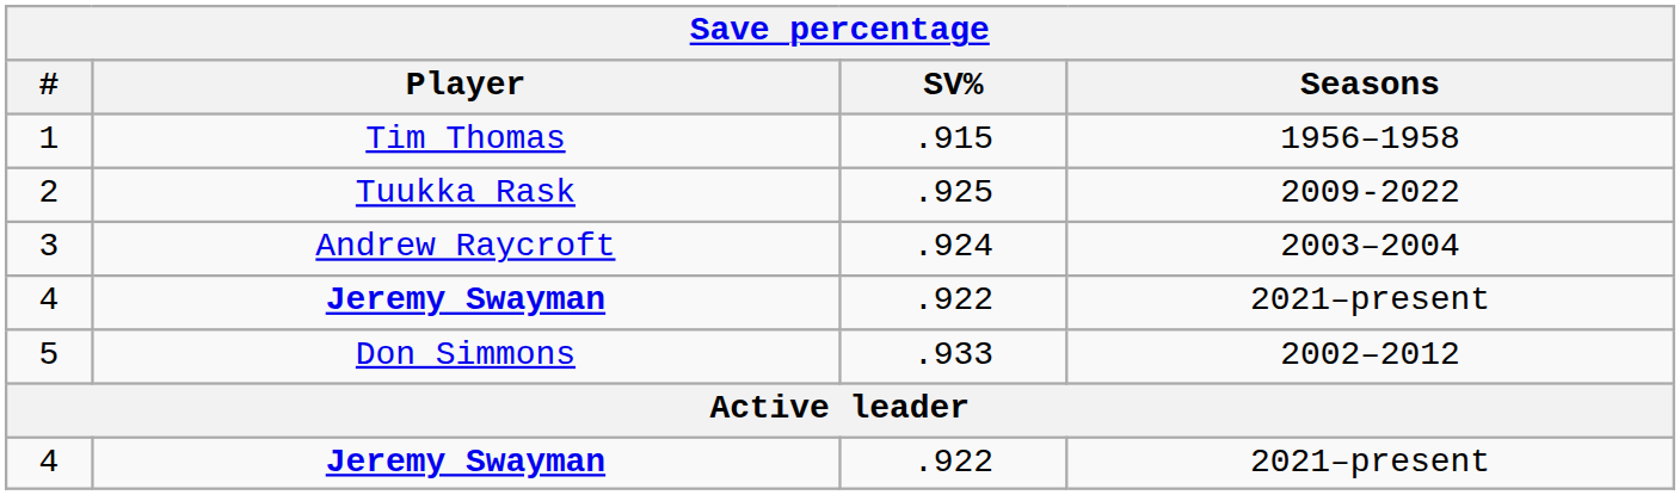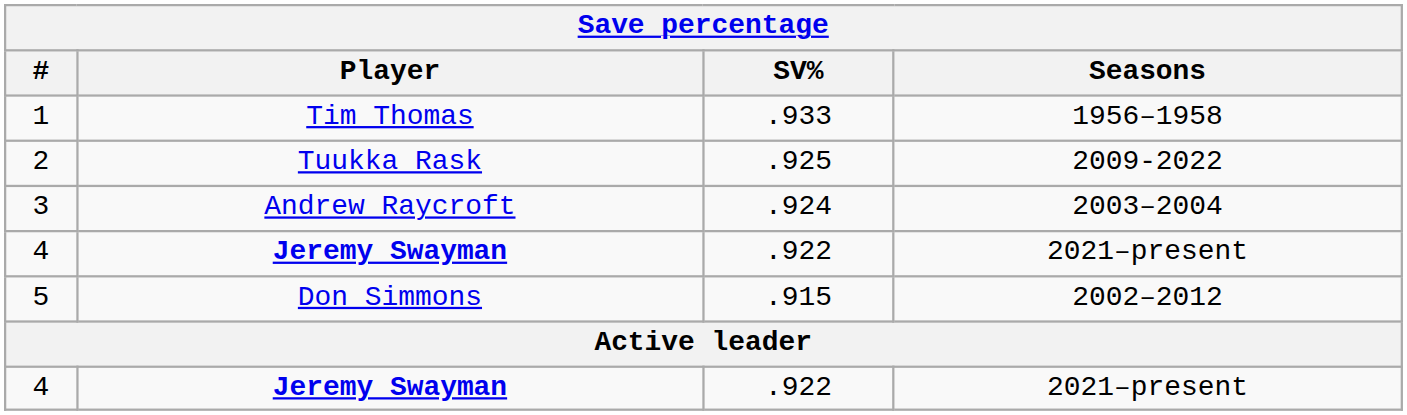 <table class="wikitable" style="text-align: center; font-size: 95%" width="70%">
 <tr>
 <th colspan="4"><a href='#'>Save percentage</a></th>
 </tr>
 <tr>
 <th>#</th>
 <th>Player</th>
 <th>SV%</th>
 <th>Seasons</th>
 </tr>
 <tr>
 <td>1</td>
 <td><a href='#'>Tim Thomas</a></td>
-<td>.915</td>
+<td>.933</td>
 <td>1956–1958</td>
 </tr>
 <tr>
 <td>2</td>
 <td><a href='#'>Tuukka Rask</a></td>
 <td>.925</td>
 <td>2009-2022</td>
 </tr>
 <tr>
 <td>3</td>
 <td><a href='#'>Andrew Raycroft</a></td>
 <td>.924</td>
 <td>2003–2004</td>
 </tr>
 <tr>
 <td>4</td>
 <td><strong><a href='#'>Jeremy Swayman</a></strong></td>
 <td>.922</td>
 <td>2021–present</td>
 </tr>
 <tr>
 <td>5</td>
 <td><a href='#'>Don Simmons</a></td>
-<td>.933</td>
+<td>.915</td>
 <td>2002–2012</td>
 </tr>
 <tr>
 <th colspan="4">Active leader</th>
 </tr>
 <tr>
 <td>4</td>
 <td><strong><a href='#'>Jeremy Swayman</a></strong></td>
 <td>.922</td>
 <td>2021–present</td>
 </tr>
 </table>
